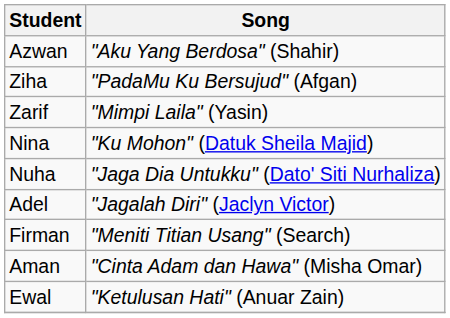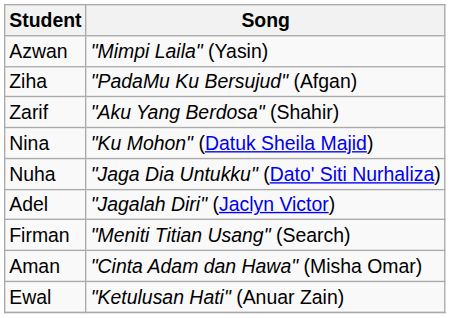 <table class="wikitable" style="font-size:90%;">
 <tr>
 <th>Student</th>
 <th>Song</th>
 </tr>
 <tr>
 <td>Azwan</td>
-<td><em>"Aku Yang Berdosa"</em> (Shahir)</td>
+<td><em>"Mimpi Laila"</em> (Yasin)</td>
 </tr>
 <tr>
 <td>Ziha</td>
 <td><em>"PadaMu Ku Bersujud"</em> (Afgan)</td>
 </tr>
 <tr>
 <td>Zarif</td>
-<td><em>"Mimpi Laila"</em> (Yasin)</td>
+<td><em>"Aku Yang Berdosa"</em> (Shahir)</td>
 </tr>
 <tr>
 <td>Nina</td>
 <td><em>"Ku Mohon"</em> (<a href='#'>Datuk Sheila Majid</a>)</td>
 </tr>
 <tr>
 <td>Nuha</td>
 <td><em>"Jaga Dia Untukku"</em> (<a href='#'>Dato' Siti Nurhaliza</a>)</td>
 </tr>
 <tr>
 <td>Adel</td>
 <td><em>"Jagalah Diri"</em> (<a href='#'>Jaclyn Victor</a>)</td>
 </tr>
 <tr>
 <td>Firman</td>
 <td><em>"Meniti Titian Usang"</em> (Search)</td>
 </tr>
 <tr>
 <td>Aman</td>
 <td><em>"Cinta Adam dan Hawa"</em> (Misha Omar)</td>
 </tr>
 <tr>
 <td>Ewal</td>
 <td><em>"Ketulusan Hati"</em> (Anuar Zain)</td>
 </tr>
 <tr>
 </tr>
 </table>
